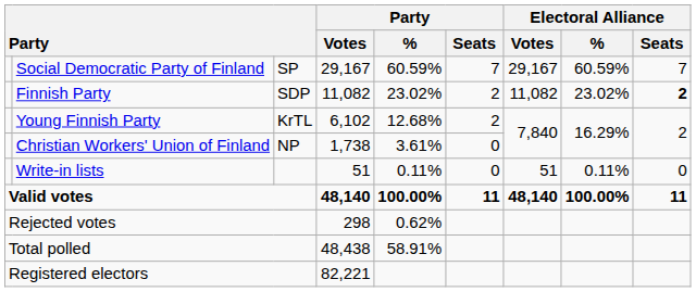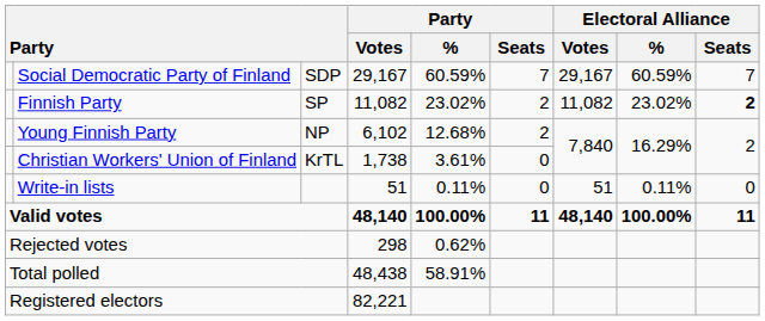 <table class="wikitable" border="1" style="text-align:right;">
 <tr>
 <th style="text-align:left;" valign=bottom rowspan=2 colspan=3>Party</th>
 <th colspan=3>Party</th>
 <th colspan=3>Electoral Alliance</th>
 </tr>
 <tr>
 <th align=center valign=bottom width="50">Votes</th>
 <th align=center valign=bottom width="50">%</th>
 <th align=center valign=bottom width="50">Seats</th>
 <th align=center valign=bottom width="50">Votes</th>
 <th align=center valign=bottom width="50">%</th>
 <th align=center valign=bottom width="50">Seats</th>
 </tr>
 <tr>
 <td></td>
 <td align=left style="white-space: nowrap;"><a href='#'>Social Democratic Party of Finland</a></td>
-<td align=left>SP</td>
+<td align=left>SDP</td>
 <td>29,167</td>
 <td>60.59%</td>
 <td>7</td>
 <td>29,167</td>
 <td>60.59%</td>
 <td>7</td>
 </tr>
 <tr>
 <td></td>
 <td align=left><a href='#'>Finnish Party</a></td>
-<td align=left>SDP</td>
+<td align=left>SP</td>
 <td>11,082</td>
 <td>23.02%</td>
 <td>2</td>
 <td>11,082</td>
 <td>23.02%</td>
 <td><strong>2</strong></td>
 </tr>
 <tr>
 <td></td>
 <td align=left><a href='#'>Young Finnish Party</a></td>
-<td align=left>KrTL</td>
+<td align=left>NP</td>
 <td>6,102</td>
 <td>12.68%</td>
 <td>2</td>
 <td rowspan=2>7,840</td>
 <td rowspan=2>16.29%</td>
 <td rowspan=2>2</td>
 </tr>
 <tr>
 <td></td>
 <td align=left><a href='#'>Christian Workers' Union of Finland</a></td>
-<td align=left>NP</td>
+<td align=left>KrTL</td>
 <td>1,738</td>
 <td>3.61%</td>
 <td>0</td>
 </tr>
 <tr>
 <td></td>
 <td align=left><a href='#'>Write-in lists</a></td>
 <td align=left></td>
 <td>51</td>
 <td>0.11%</td>
 <td>0</td>
 <td>51</td>
 <td>0.11%</td>
 <td>0</td>
 </tr>
 <tr style="font-weight:bold">
 <td align=left colspan=3>Valid votes</td>
 <td>48,140</td>
 <td>100.00%</td>
 <td>11</td>
 <td>48,140</td>
 <td>100.00%</td>
 <td>11</td>
 </tr>
 <tr>
 <td align=left colspan=3>Rejected votes</td>
 <td>298</td>
 <td>0.62%</td>
 <td></td>
 <td></td>
 <td></td>
 <td></td>
 </tr>
 <tr>
 <td align=left colspan=3>Total polled</td>
 <td>48,438</td>
 <td>58.91%</td>
 <td></td>
 <td></td>
 <td></td>
 <td></td>
 </tr>
 <tr>
 <td align=left colspan=3>Registered electors</td>
 <td>82,221</td>
 <td></td>
 <td></td>
 <td></td>
 <td></td>
 <td></td>
 </tr>
 </table>
